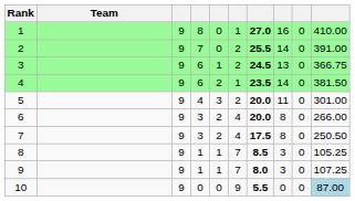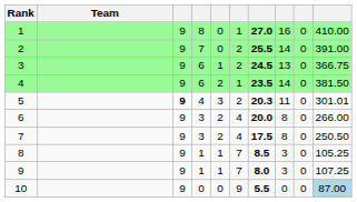 <table class="wikitable" style="text-align:center">
 <tr>
 <th>Rank</th>
 <th style="width:190px;">Team</th>
 <th width=20px></th>
 <th width=20px></th>
 <th width=20px></th>
 <th width=20px></th>
 <th width=20px></th>
 <th width=20px></th>
 <th width=20px></th>
 <th width=30px></th>
 </tr>
 <tr bgcolor=#98fb98>
 <td>1</td>
 <td align="left"></td>
 <td>9</td>
 <td>8</td>
 <td>0</td>
 <td>1</td>
 <td><strong>27.0</strong></td>
 <td>16</td>
 <td>0</td>
 <td>410.00</td>
 </tr>
 <tr bgcolor=#98fb98>
 <td>2</td>
 <td align="left"></td>
 <td>9</td>
 <td>7</td>
 <td>0</td>
 <td>2</td>
 <td><strong>25.5</strong></td>
 <td>14</td>
 <td>0</td>
 <td>391.00</td>
 </tr>
 <tr bgcolor=#98fb98>
 <td>3</td>
 <td align="left"></td>
 <td>9</td>
 <td>6</td>
 <td>1</td>
 <td>2</td>
 <td><strong>24.5</strong></td>
 <td>13</td>
 <td>0</td>
 <td>366.75</td>
 </tr>
 <tr bgcolor=#98fb98>
 <td>4</td>
 <td align="left"></td>
 <td>9</td>
 <td>6</td>
 <td>2</td>
 <td>1</td>
 <td><strong>23.5</strong></td>
 <td>14</td>
 <td>0</td>
 <td>381.50</td>
 </tr>
 <tr>
 <td>5</td>
 <td align="left"></td>
-<td>9</td>
+<td><strong>9</strong></td>
 <td>4</td>
 <td>3</td>
 <td>2</td>
-<td><strong>20.0</strong></td>
+<td><strong>20.3</strong></td>
 <td>11</td>
 <td>0</td>
-<td>301.00</td>
+<td>301.01</td>
 </tr>
 <tr>
 <td>6</td>
 <td align="left"></td>
 <td>9</td>
 <td>3</td>
 <td>2</td>
 <td>4</td>
 <td><strong>20.0</strong></td>
 <td>8</td>
 <td>0</td>
 <td>266.00</td>
 </tr>
 <tr>
 <td>7</td>
 <td align="left"></td>
 <td>9</td>
 <td>3</td>
 <td>2</td>
 <td>4</td>
 <td><strong>17.5</strong></td>
 <td>8</td>
 <td>0</td>
 <td>250.50</td>
 </tr>
 <tr>
 <td>8</td>
 <td align="left"></td>
 <td>9</td>
 <td>1</td>
 <td>1</td>
 <td>7</td>
 <td><strong>8.5</strong></td>
 <td>3</td>
 <td>0</td>
 <td>105.25</td>
 </tr>
 <tr>
 <td>9</td>
 <td align="left"><strong></strong></td>
 <td>9</td>
 <td>1</td>
 <td>1</td>
 <td>7</td>
 <td><strong>8.0</strong></td>
 <td>3</td>
 <td>0</td>
 <td>107.25</td>
 </tr>
 <tr>
 <td>10</td>
 <td align="left"></td>
 <td>9</td>
 <td>0</td>
 <td>0</td>
 <td>9</td>
 <td><strong>5.5</strong></td>
 <td>0</td>
 <td>0</td>
 <td style="background: lightblue;">87.00</td>
 </tr>
 </table>
